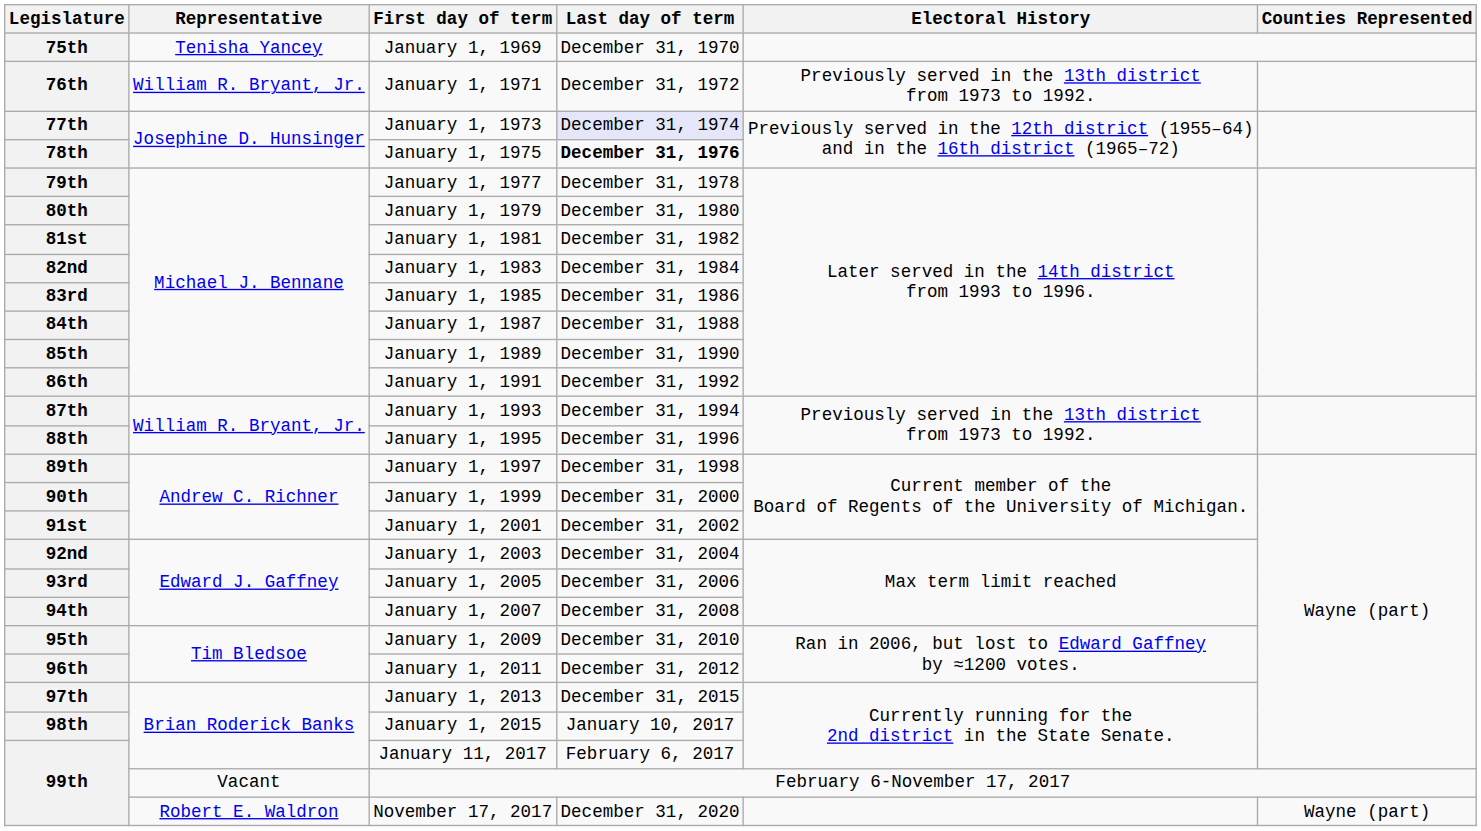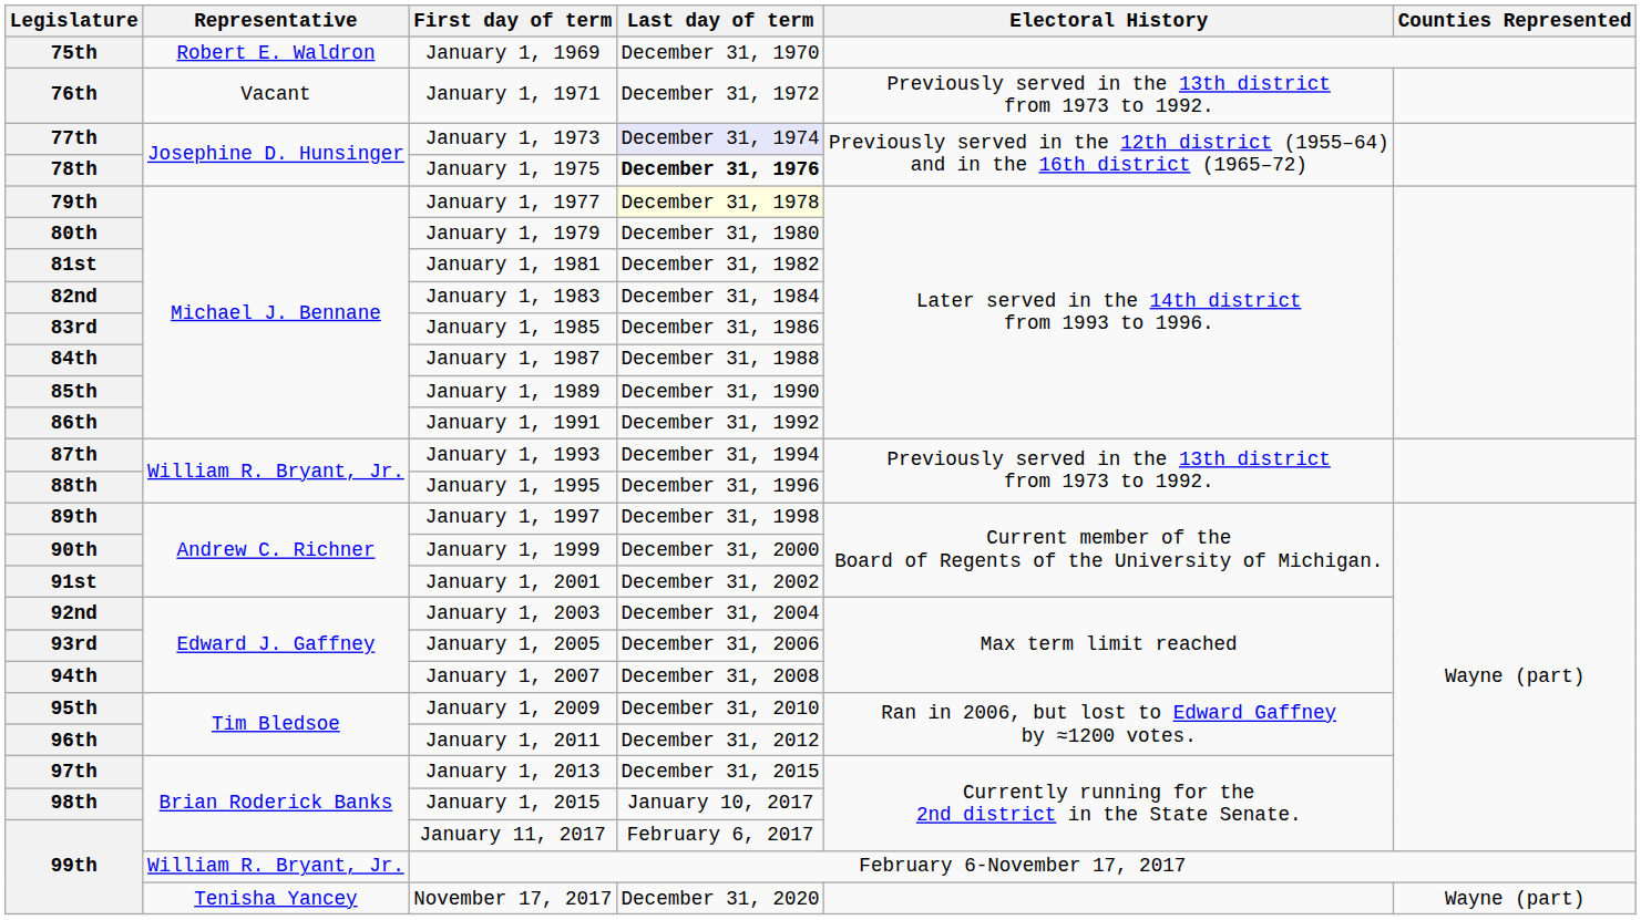 <table class="wikitable" style="text-align:center">
 <tr>
 <th>Legislature</th>
 <th>Representative</th>
 <th>First day of term</th>
 <th>Last day of term</th>
 <th>Electoral History</th>
 <th>Counties Represented</th>
 </tr>
 <tr>
 <th>75th</th>
-<td><a href='#'>Tenisha Yancey</a></td>
+<td><a href='#'>Robert E. Waldron</a></td>
 <td>January 1, 1969</td>
 <td>December 31, 1970</td>
 <td colspan=2></td>
 </tr>
 <tr>
 <th>76th</th>
-<td><a href='#'>William R. Bryant, Jr.</a></td>
+<td>Vacant</td>
 <td>January 1, 1971</td>
 <td>December 31, 1972</td>
 <td>Previously served in the <a href='#'>13th district</a><br> from 1973 to 1992.</td>
 <td></td>
 </tr>
 <tr>
 <th>77th</th>
 <td rowspan=2><a href='#'>Josephine D. Hunsinger</a></td>
 <td>January 1, 1973</td>
 <td style="background: lavender;">December 31, 1974</td>
 <td rowspan=2>Previously served in the <a href='#'>12th district</a> (1955–64)<br>and in the <a href='#'>16th district</a> (1965–72)</td>
 <td rowspan=2></td>
 </tr>
 <tr>
 <th>78th</th>
 <td>January 1, 1975</td>
 <td><strong>December 31, 1976</strong></td>
 </tr>
 <tr>
 <th>79th</th>
 <td rowspan=8><a href='#'>Michael J. Bennane</a></td>
 <td>January 1, 1977</td>
-<td>December 31, 1978</td>
+<td style="background: lightyellow;">December 31, 1978</td>
 <td rowspan=8>Later served in the <a href='#'>14th district</a><br>from 1993 to 1996.</td>
 <td rowspan=8></td>
 </tr>
 <tr>
 <th>80th</th>
 <td>January 1, 1979</td>
 <td>December 31, 1980</td>
 </tr>
 <tr>
 <th>81st</th>
 <td>January 1, 1981</td>
 <td>December 31, 1982</td>
 </tr>
 <tr>
 <th>82nd</th>
 <td>January 1, 1983</td>
 <td>December 31, 1984</td>
 </tr>
 <tr>
 <th>83rd</th>
 <td>January 1, 1985</td>
 <td>December 31, 1986</td>
 </tr>
 <tr>
 <th>84th</th>
 <td>January 1, 1987</td>
 <td>December 31, 1988</td>
 </tr>
 <tr>
 <th>85th</th>
 <td>January 1, 1989</td>
 <td>December 31, 1990</td>
 </tr>
 <tr>
 <th>86th</th>
 <td>January 1, 1991</td>
 <td>December 31, 1992</td>
 </tr>
 <tr>
 <th>87th</th>
 <td rowspan=2><a href='#'>William R. Bryant, Jr.</a></td>
 <td>January 1, 1993</td>
 <td>December 31, 1994</td>
 <td rowspan=2>Previously served in the <a href='#'>13th district</a><br> from 1973 to 1992.</td>
 <td rowspan=2></td>
 </tr>
 <tr>
 <th>88th</th>
 <td>January 1, 1995</td>
 <td>December 31, 1996</td>
 </tr>
 <tr>
 <th>89th</th>
 <td rowspan=3><a href='#'>Andrew C. Richner</a></td>
 <td>January 1, 1997</td>
 <td>December 31, 1998</td>
 <td rowspan=3>Current member of the<br>Board of Regents of the University of Michigan.</td>
 <td rowspan=11>Wayne (part)</td>
 </tr>
 <tr>
 <th>90th</th>
 <td>January 1, 1999</td>
 <td>December 31, 2000</td>
 </tr>
 <tr>
 <th>91st</th>
 <td>January 1, 2001</td>
 <td>December 31, 2002</td>
 </tr>
 <tr>
 <th>92nd</th>
 <td rowspan=3><a href='#'>Edward J. Gaffney</a></td>
 <td>January 1, 2003</td>
 <td>December 31, 2004</td>
 <td rowspan=3>Max term limit reached</td>
 </tr>
 <tr>
 <th>93rd</th>
 <td>January 1, 2005</td>
 <td>December 31, 2006</td>
 </tr>
 <tr>
 <th>94th</th>
 <td>January 1, 2007</td>
 <td>December 31, 2008</td>
 </tr>
 <tr>
 <th>95th</th>
 <td rowspan=2><a href='#'>Tim Bledsoe</a></td>
 <td>January 1, 2009</td>
 <td>December 31, 2010</td>
 <td rowspan=2>Ran in 2006, but lost to <a href='#'>Edward Gaffney</a><br>by ≈1200 votes.</td>
 </tr>
 <tr>
 <th>96th</th>
 <td>January 1, 2011</td>
 <td>December 31, 2012</td>
 </tr>
 <tr>
 <th>97th</th>
 <td rowspan=3><a href='#'>Brian Roderick Banks</a></td>
 <td>January 1, 2013</td>
 <td>December 31, 2015</td>
 <td rowspan=3>Currently running for the<br><a href='#'>2nd district</a> in the State Senate.</td>
 </tr>
 <tr>
 <th>98th</th>
 <td>January 1, 2015</td>
 <td>January 10, 2017</td>
 </tr>
 <tr>
 <th rowspan=3>99th</th>
 <td>January 11, 2017</td>
 <td>February 6, 2017</td>
 </tr>
 <tr>
-<td>Vacant</td>
+<td><a href='#'>William R. Bryant, Jr.</a></td>
 <td colspan=5>February 6-November 17, 2017</td>
 </tr>
 <tr>
-<td><a href='#'>Robert E. Waldron</a></td>
+<td><a href='#'>Tenisha Yancey</a></td>
 <td>November 17, 2017</td>
 <td>December 31, 2020</td>
 <td></td>
 <td>Wayne (part)</td>
 </tr>
 </table>
